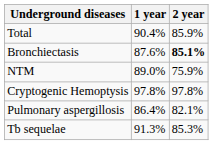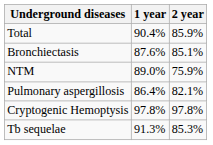 <table class="wikitable">
 <tr>
 <th><strong>Underground diseases</strong></th>
 <th>1 year</th>
 <th>2 year</th>
 </tr>
 <tr>
 <td>Total</td>
 <td>90.4%</td>
 <td>85.9%</td>
 </tr>
 <tr>
 <td>Bronchiectasis</td>
 <td>87.6%</td>
-<td><strong>85.1%</strong></td>
+<td>85.1%</td>
 </tr>
 <tr>
 <td>NTM</td>
 <td>89.0%</td>
 <td>75.9%</td>
 </tr>
 <tr>
+<td>Pulmonary aspergillosis</td>
+<td>86.4%</td>
+<td>82.1%</td>
+</tr>
+<tr>
 <td>Cryptogenic Hemoptysis</td>
 <td>97.8%</td>
 <td>97.8%</td>
-</tr>
-<tr>
-<td>Pulmonary aspergillosis</td>
-<td>86.4%</td>
-<td>82.1%</td>
 </tr>
 <tr>
 <td>Tb sequelae</td>
 <td>91.3%</td>
 <td>85.3%</td>
 </tr>
 </table>
